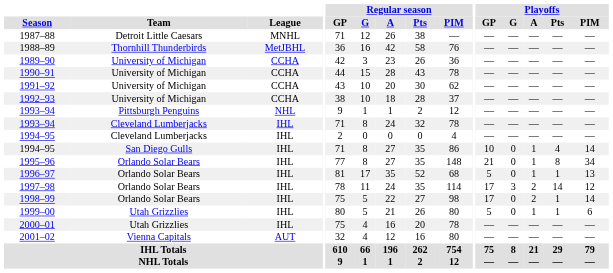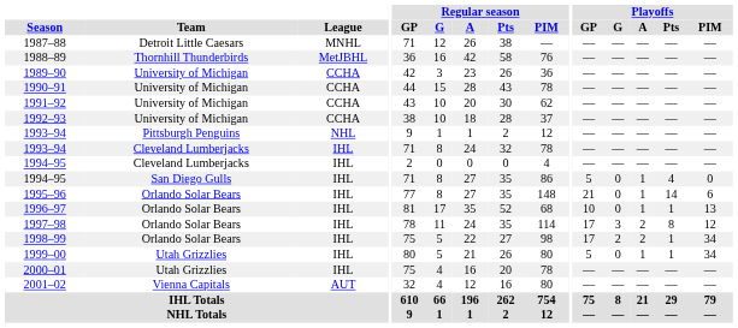 <table border="0" cellpadding="1" cellspacing="0" style="text-align:center; width:60em">
 <tr bgcolor="#e0e0e0">
 <th colspan="3" bgcolor="#ffffff"></th>
 <th rowspan="100" bgcolor="#ffffff"></th>
 <th colspan="5"><a href='#'>Regular season</a></th>
 <th rowspan="100" bgcolor="#ffffff"></th>
 <th colspan="5"><a href='#'>Playoffs</a></th>
 </tr>
 <tr bgcolor="#e0e0e0">
 <th><a href='#'>Season</a></th>
 <th>Team</th>
 <th>League</th>
 <th>GP</th>
 <th><a href='#'>G</a></th>
 <th><a href='#'>A</a></th>
 <th><a href='#'>Pts</a></th>
 <th><a href='#'>PIM</a></th>
 <th>GP</th>
 <th>G</th>
 <th>A</th>
 <th>Pts</th>
 <th>PIM</th>
 </tr>
 <tr>
 <td>1987–88</td>
 <td>Detroit Little Caesars</td>
 <td>MNHL</td>
 <td>71</td>
 <td>12</td>
 <td>26</td>
 <td>38</td>
 <td>—</td>
 <td>—</td>
 <td>—</td>
 <td>—</td>
 <td>—</td>
 <td>—</td>
 </tr>
 <tr bgcolor="#f0f0f0">
 <td>1988–89</td>
 <td><a href='#'>Thornhill Thunderbirds</a></td>
 <td><a href='#'>MetJBHL</a></td>
 <td>36</td>
 <td>16</td>
 <td>42</td>
 <td>58</td>
 <td>76</td>
 <td>—</td>
 <td>—</td>
 <td>—</td>
 <td>—</td>
 <td>—</td>
 </tr>
 <tr>
 <td><a href='#'>1989–90</a></td>
 <td><a href='#'>University of Michigan</a></td>
 <td><a href='#'>CCHA</a></td>
 <td>42</td>
 <td>3</td>
 <td>23</td>
 <td>26</td>
 <td>36</td>
 <td>—</td>
 <td>—</td>
 <td>—</td>
 <td>—</td>
 <td>—</td>
 </tr>
 <tr bgcolor="#f0f0f0">
 <td><a href='#'>1990–91</a></td>
 <td>University of Michigan</td>
 <td>CCHA</td>
 <td>44</td>
 <td>15</td>
 <td>28</td>
 <td>43</td>
 <td>78</td>
 <td>—</td>
 <td>—</td>
 <td>—</td>
 <td>—</td>
 <td>—</td>
 </tr>
 <tr>
 <td><a href='#'>1991–92</a></td>
 <td>University of Michigan</td>
 <td>CCHA</td>
 <td>43</td>
 <td>10</td>
 <td>20</td>
 <td>30</td>
 <td>62</td>
 <td>—</td>
 <td>—</td>
 <td>—</td>
 <td>—</td>
 <td>—</td>
 </tr>
 <tr bgcolor="#f0f0f0">
 <td><a href='#'>1992–93</a></td>
 <td>University of Michigan</td>
 <td>CCHA</td>
 <td>38</td>
 <td>10</td>
 <td>18</td>
 <td>28</td>
 <td>37</td>
 <td>—</td>
 <td>—</td>
 <td>—</td>
 <td>—</td>
 <td>—</td>
 </tr>
 <tr>
 <td><a href='#'>1993–94</a></td>
 <td><a href='#'>Pittsburgh Penguins</a></td>
 <td><a href='#'>NHL</a></td>
 <td>9</td>
 <td>1</td>
 <td>1</td>
 <td>2</td>
 <td>12</td>
 <td>—</td>
 <td>—</td>
 <td>—</td>
 <td>—</td>
 <td>—</td>
 </tr>
 <tr bgcolor="#f0f0f0">
 <td><a href='#'>1993–94</a></td>
 <td><a href='#'>Cleveland Lumberjacks</a></td>
 <td><a href='#'>IHL</a></td>
 <td>71</td>
 <td>8</td>
 <td>24</td>
 <td>32</td>
 <td>78</td>
 <td>—</td>
 <td>—</td>
 <td>—</td>
 <td>—</td>
 <td>—</td>
 </tr>
 <tr>
 <td><a href='#'>1994–95</a></td>
 <td>Cleveland Lumberjacks</td>
 <td>IHL</td>
 <td>2</td>
 <td>0</td>
 <td>0</td>
 <td>0</td>
 <td>4</td>
 <td>—</td>
 <td>—</td>
 <td>—</td>
 <td>—</td>
 <td>—</td>
 </tr>
 <tr bgcolor="#f0f0f0">
 <td>1994–95</td>
 <td><a href='#'>San Diego Gulls</a></td>
 <td>IHL</td>
 <td>71</td>
 <td>8</td>
 <td>27</td>
 <td>35</td>
 <td>86</td>
-<td>10</td>
+<td>5</td>
 <td>0</td>
 <td>1</td>
 <td>4</td>
-<td>14</td>
+<td>0</td>
 </tr>
 <tr>
 <td><a href='#'>1995–96</a></td>
 <td><a href='#'>Orlando Solar Bears</a></td>
 <td>IHL</td>
 <td>77</td>
 <td>8</td>
 <td>27</td>
 <td>35</td>
 <td>148</td>
 <td>21</td>
 <td>0</td>
 <td>1</td>
-<td>8</td>
-<td>34</td>
+<td>14</td>
+<td>6</td>
 </tr>
 <tr bgcolor="#f0f0f0">
 <td><a href='#'>1996–97</a></td>
 <td>Orlando Solar Bears</td>
 <td>IHL</td>
 <td>81</td>
 <td>17</td>
 <td>35</td>
 <td>52</td>
 <td>68</td>
-<td>5</td>
+<td>10</td>
 <td>0</td>
 <td>1</td>
 <td>1</td>
 <td>13</td>
 </tr>
 <tr>
 <td><a href='#'>1997–98</a></td>
 <td>Orlando Solar Bears</td>
 <td>IHL</td>
 <td>78</td>
 <td>11</td>
 <td>24</td>
 <td>35</td>
 <td>114</td>
 <td>17</td>
 <td>3</td>
 <td>2</td>
-<td>14</td>
+<td>8</td>
 <td>12</td>
 </tr>
 <tr bgcolor="#f0f0f0">
 <td><a href='#'>1998–99</a></td>
 <td>Orlando Solar Bears</td>
 <td>IHL</td>
 <td>75</td>
 <td>5</td>
 <td>22</td>
 <td>27</td>
 <td>98</td>
 <td>17</td>
-<td>0</td>
+<td>2</td>
 <td>2</td>
 <td>1</td>
-<td>14</td>
+<td>34</td>
 </tr>
 <tr>
 <td><a href='#'>1999–00</a></td>
 <td><a href='#'>Utah Grizzlies</a></td>
 <td>IHL</td>
 <td>80</td>
 <td>5</td>
 <td>21</td>
 <td>26</td>
 <td>80</td>
 <td>5</td>
 <td>0</td>
 <td>1</td>
 <td>1</td>
-<td>6</td>
+<td>34</td>
 </tr>
 <tr bgcolor="#f0f0f0">
 <td><a href='#'>2000–01</a></td>
 <td>Utah Grizzlies</td>
 <td>IHL</td>
 <td>75</td>
 <td>4</td>
 <td>16</td>
 <td>20</td>
 <td>78</td>
 <td>—</td>
 <td>—</td>
 <td>—</td>
 <td>—</td>
 <td>—</td>
 </tr>
 <tr>
 <td><a href='#'>2001–02</a></td>
 <td><a href='#'>Vienna Capitals</a></td>
 <td><a href='#'>AUT</a></td>
 <td>32</td>
 <td>4</td>
 <td>12</td>
 <td>16</td>
 <td>80</td>
 <td>—</td>
 <td>—</td>
 <td>—</td>
 <td>—</td>
 <td>—</td>
 </tr>
 <tr bgcolor="#e0e0e0">
 <th colspan="3">IHL Totals</th>
 <th>610</th>
 <th>66</th>
 <th>196</th>
 <th>262</th>
 <th>754</th>
 <th>75</th>
 <th>8</th>
 <th>21</th>
 <th>29</th>
 <th>79</th>
 </tr>
 <tr bgcolor="#e0e0e0">
 <th colspan="3">NHL Totals</th>
 <th>9</th>
 <th>1</th>
 <th>1</th>
 <th>2</th>
 <th>12</th>
 <th>—</th>
 <th>—</th>
 <th>—</th>
 <th>—</th>
 <th>—</th>
 </tr>
 </table>
